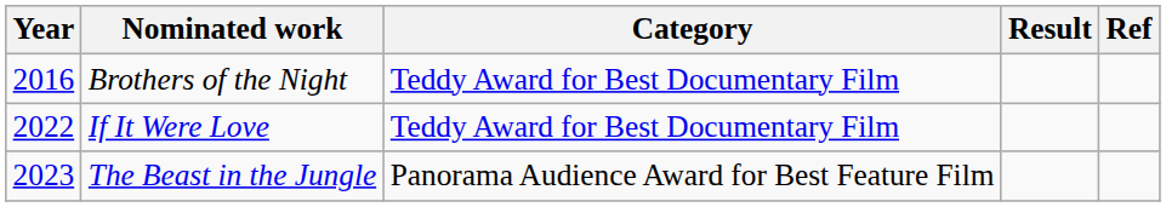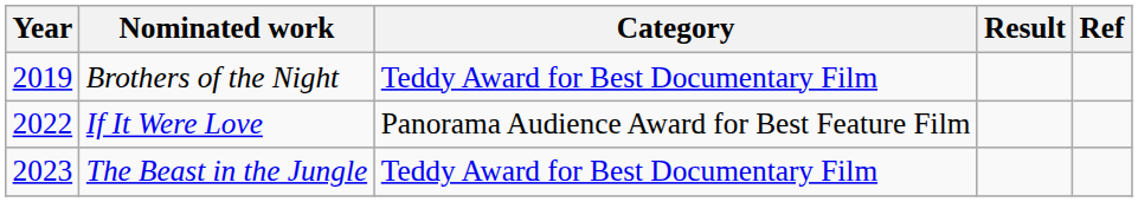 <table class="wikitable sortable">
 <tr>
 <th>Year</th>
 <th>Nominated work</th>
 <th>Category</th>
 <th>Result</th>
 <th>Ref</th>
 </tr>
 <tr>
-<td><a href='#'>2016</a></td>
+<td><a href='#'>2019</a></td>
 <td><em>Brothers of the Night</em></td>
 <td><a href='#'>Teddy Award for Best Documentary Film</a></td>
 <td></td>
 <td></td>
 </tr>
 <tr>
 <td><a href='#'>2022</a></td>
 <td><em><a href='#'>If It Were Love</a></em></td>
-<td><a href='#'>Teddy Award for Best Documentary Film</a></td>
+<td>Panorama Audience Award for Best Feature Film</td>
 <td></td>
 <td></td>
 </tr>
 <tr>
 <td><a href='#'>2023</a></td>
 <td><em><a href='#'>The Beast in the Jungle</a></em></td>
-<td>Panorama Audience Award for Best Feature Film</td>
+<td><a href='#'>Teddy Award for Best Documentary Film</a></td>
 <td></td>
 <td></td>
 </tr>
 </table>
